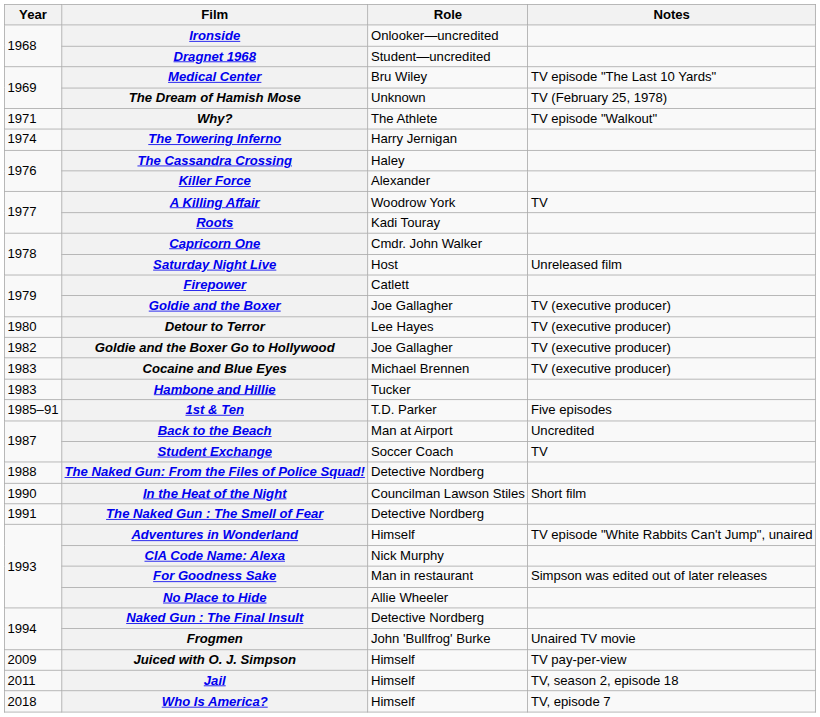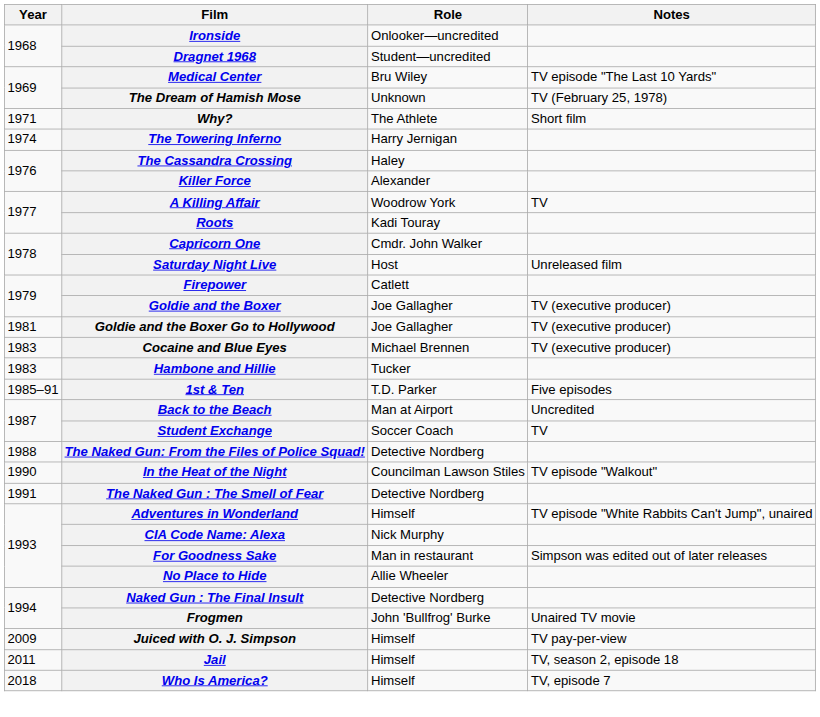 <table class="wikitable plainrowheaders">
 <tr>
 <th>Year</th>
 <th>Film</th>
 <th>Role</th>
 <th>Notes</th>
 </tr>
 <tr>
 <td rowspan="2">1968</td>
 <th scope="row"><em><a href='#'>Ironside</a></em></th>
 <td>Onlooker—uncredited</td>
 <td></td>
 </tr>
 <tr>
 <th scope="row"><em><a href='#'>Dragnet 1968</a></em></th>
 <td>Student—uncredited</td>
 <td></td>
 </tr>
 <tr>
 <td rowspan="2">1969</td>
 <th scope="row"><em><a href='#'>Medical Center</a></em></th>
 <td>Bru Wiley</td>
 <td>TV episode "The Last 10 Yards"</td>
 </tr>
 <tr>
 <th scope="row"><em>The Dream of Hamish Mose</em></th>
 <td>Unknown</td>
 <td>TV (February 25, 1978)</td>
 </tr>
 <tr>
 <td>1971</td>
 <th scope="row"><em>Why?</em></th>
 <td>The Athlete</td>
-<td>TV episode "Walkout"</td>
+<td>Short film</td>
 </tr>
 <tr>
 <td>1974</td>
 <th scope="row"><em><a href='#'>The Towering Inferno</a></em></th>
 <td>Harry Jernigan</td>
 <td></td>
 </tr>
 <tr>
 <td rowspan="2">1976</td>
 <th scope="row"><em><a href='#'>The Cassandra Crossing</a></em></th>
 <td>Haley</td>
 <td></td>
 </tr>
 <tr>
 <th scope="row"><em><a href='#'>Killer Force</a></em></th>
 <td>Alexander</td>
 <td></td>
 </tr>
 <tr>
 <td rowspan="2">1977</td>
 <th scope="row"><em><a href='#'>A Killing Affair</a></em></th>
 <td>Woodrow York</td>
 <td>TV</td>
 </tr>
 <tr>
 <th scope="row"><em><a href='#'>Roots</a></em></th>
 <td>Kadi Touray</td>
 <td></td>
 </tr>
 <tr>
 <td rowspan="2">1978</td>
 <th scope="row"><em><a href='#'>Capricorn One</a></em></th>
 <td>Cmdr. John Walker</td>
 <td></td>
 </tr>
 <tr>
 <th scope="row"><em><a href='#'>Saturday Night Live</a></em></th>
 <td>Host</td>
 <td>Unreleased film</td>
 </tr>
 <tr>
 <td rowspan="2">1979</td>
 <th scope="row"><em><a href='#'>Firepower</a></em></th>
 <td>Catlett</td>
 <td></td>
 </tr>
 <tr>
 <th scope="row"><em><a href='#'>Goldie and the Boxer</a></em></th>
 <td>Joe Gallagher</td>
 <td>TV (executive producer)</td>
 </tr>
 <tr>
-<td>1980</td>
-<th scope="row"><em>Detour to Terror</em></th>
-<td>Lee Hayes</td>
-<td>TV (executive producer)</td>
-</tr>
-<tr>
-<td>1982</td>
+<td>1981</td>
 <th scope="row"><em>Goldie and the Boxer Go to Hollywood</em></th>
 <td>Joe Gallagher</td>
 <td>TV (executive producer)</td>
 </tr>
 <tr>
 <td>1983</td>
 <th scope="row"><em>Cocaine and Blue Eyes</em></th>
 <td>Michael Brennen</td>
 <td>TV (executive producer)</td>
 </tr>
 <tr>
 <td>1983</td>
 <th scope="row"><em><a href='#'>Hambone and Hillie</a></em></th>
 <td>Tucker</td>
 <td></td>
 </tr>
 <tr>
 <td>1985–91</td>
 <th scope="row"><em><a href='#'>1st & Ten</a></em></th>
 <td>T.D. Parker</td>
 <td>Five episodes</td>
 </tr>
 <tr>
 <td rowspan="2">1987</td>
 <th scope="row"><em><a href='#'>Back to the Beach</a></em></th>
 <td>Man at Airport</td>
 <td>Uncredited</td>
 </tr>
 <tr>
 <th scope="row"><em><a href='#'>Student Exchange</a></em></th>
 <td>Soccer Coach</td>
 <td>TV</td>
 </tr>
 <tr>
 <td>1988</td>
 <th scope="row"><em><a href='#'>The Naked Gun: From the Files of Police Squad!</a></em></th>
 <td>Detective Nordberg</td>
 <td></td>
 </tr>
 <tr>
 <td>1990</td>
 <th scope="row"><em><a href='#'>In the Heat of the Night</a></em></th>
 <td>Councilman Lawson Stiles</td>
-<td>Short film</td>
+<td>TV episode "Walkout"</td>
 </tr>
 <tr>
 <td>1991</td>
 <th scope="row"><em><a href='#'>The Naked Gun : The Smell of Fear</a></em></th>
 <td>Detective Nordberg</td>
 <td></td>
 </tr>
 <tr>
 <td rowspan="4">1993</td>
 <th scope="row"><em><a href='#'>Adventures in Wonderland</a></em></th>
 <td>Himself</td>
 <td>TV episode "White Rabbits Can't Jump", unaired</td>
 </tr>
 <tr>
 <th scope="row"><em><a href='#'>CIA Code Name: Alexa</a></em></th>
 <td>Nick Murphy</td>
 <td></td>
 </tr>
 <tr>
 <th scope="row"><em><a href='#'>For Goodness Sake</a></em></th>
 <td>Man in restaurant</td>
 <td>Simpson was edited out of later releases</td>
 </tr>
 <tr>
 <th scope="row"><em><a href='#'>No Place to Hide</a></em></th>
 <td>Allie Wheeler</td>
 <td></td>
 </tr>
 <tr>
 <td rowspan="2">1994</td>
 <th scope="row"><em><a href='#'>Naked Gun : The Final Insult</a></em></th>
 <td>Detective Nordberg</td>
 <td></td>
 </tr>
 <tr>
 <th scope="row"><em>Frogmen</em></th>
 <td>John 'Bullfrog' Burke</td>
 <td>Unaired TV movie</td>
 </tr>
 <tr>
 <td>2009</td>
 <th scope="row"><em>Juiced with O. J. Simpson</em></th>
 <td>Himself</td>
 <td>TV pay-per-view</td>
 </tr>
 <tr>
 <td>2011</td>
 <th scope="row"><em><a href='#'>Jail</a></em></th>
 <td>Himself</td>
 <td>TV, season 2, episode 18</td>
 </tr>
 <tr>
 <td>2018</td>
 <th scope="row"><em><a href='#'>Who Is America?</a></em></th>
 <td>Himself</td>
 <td>TV, episode 7</td>
 </tr>
 </table>
